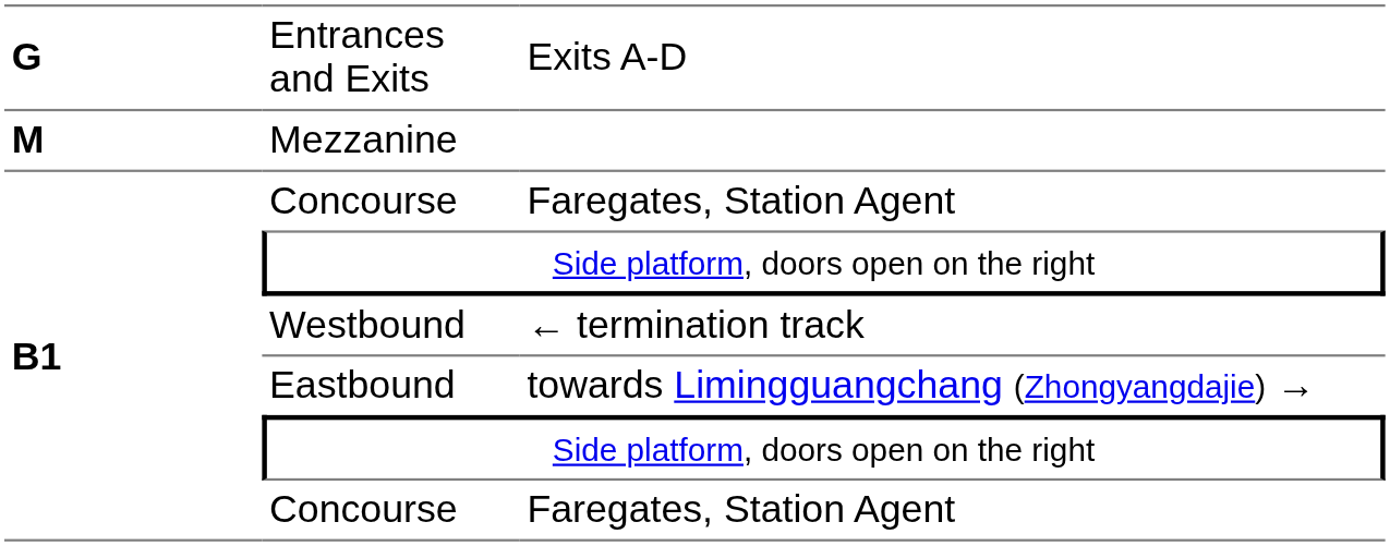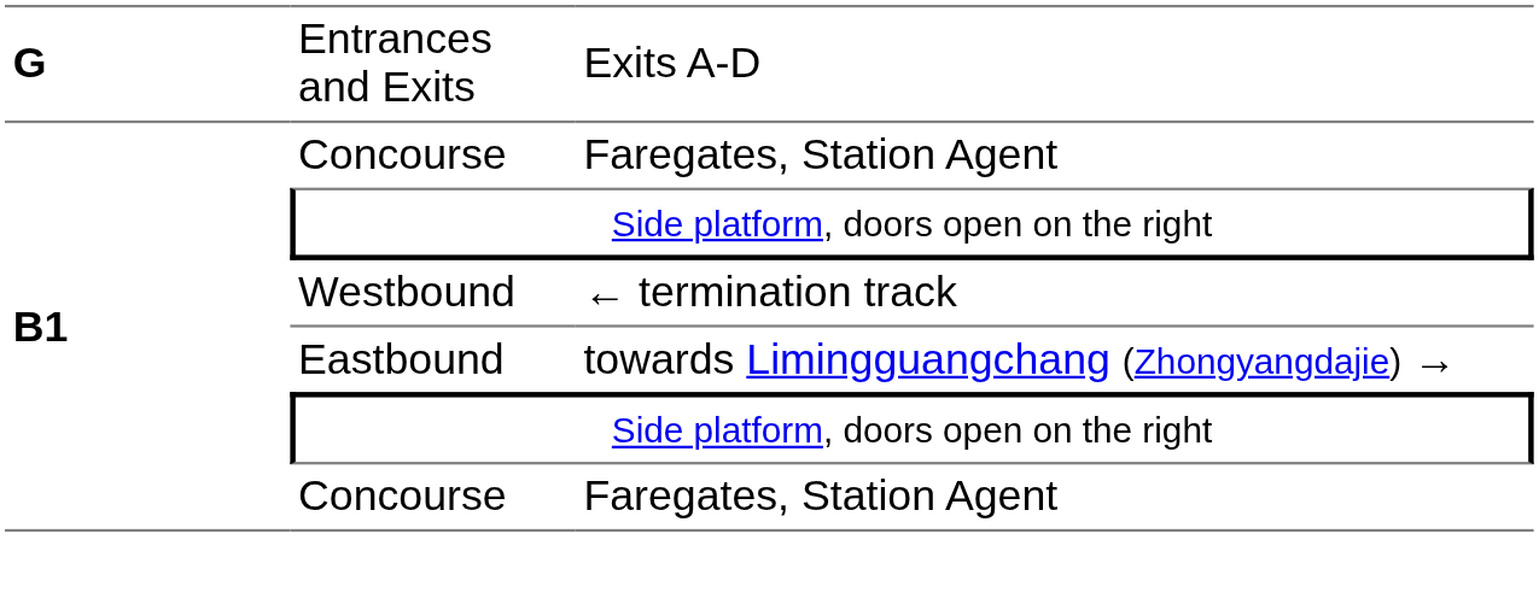 <table cellspacing=0 cellpadding=3>
 <tr>
 <td style="border-top:solid 1px gray;border-bottom:solid 1px gray;" width=100><strong>G</strong></td>
 <td style="border-top:solid 1px gray;border-bottom:solid 1px gray;" width=100>Entrances and Exits</td>
 <td style="border-top:solid 1px gray;border-bottom:solid 1px gray;" width=350>Exits A-D</td>
-</tr>
-<tr>
-<td style="border-bottom:solid 1px gray;"><strong>M</strong></td>
-<td style="border-bottom:solid 1px gray;">Mezzanine</td>
-<td style="border-bottom:solid 1px gray;"></td>
 </tr>
 <tr>
 <td style="border-bottom:solid 1px gray;" rowspan=6><strong>B1</strong></td>
 <td>Concourse</td>
 <td>Faregates, Station Agent</td>
 </tr>
 <tr>
 <td style="border-top:solid 1px gray;border-right:solid 2px black;border-left:solid 2px black;border-bottom:solid 2px black;text-align:center;" colspan=2><small><a href='#'>Side platform</a>, doors open on the right</small></td>
 </tr>
 <tr>
 <td style="border-bottom:solid 1px gray;">Westbound</td>
 <td style="border-bottom:solid 1px gray;">←  termination track</td>
 </tr>
 <tr>
 <td>Eastbound</td>
 <td>  towards <a href='#'>Limingguangchang</a> <small>(<a href='#'>Zhongyangdajie</a>)</small> →</td>
 </tr>
 <tr>
 <td style="border-top:solid 2px black;border-right:solid 2px black;border-left:solid 2px black;border-bottom:solid 1px gray;text-align:center;" colspan=2><small><a href='#'>Side platform</a>, doors open on the right</small></td>
 </tr>
 <tr>
 <td style="border-bottom:solid 1px gray;">Concourse</td>
 <td style="border-bottom:solid 1px gray;">Faregates, Station Agent</td>
 </tr>
 </table>
